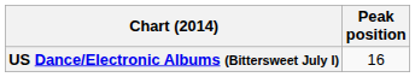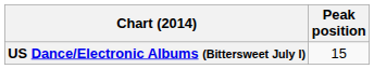 <table class="wikitable sortable plainrowheaders">
 <tr>
 <th scope="col">Chart (2014)</th>
 <th scope="col">Peak<br>position</th>
 </tr>
 <tr>
 <th scope="row">US <a href='#'>Dance/Electronic Albums</a> <small>(Bittersweet July I)</small></th>
-<td style="text-align:center;">16</td>
+<td style="text-align:center;">15</td>
 </tr>
 </table>
